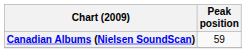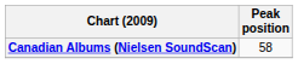 <table class="wikitable sortable plainrowheaders" style="text-align:center;">
 <tr>
 <th scope="col">Chart (2009)</th>
 <th scope="col">Peak<br>position</th>
 </tr>
 <tr>
 <th scope="row"><a href='#'>Canadian Albums</a> (<a href='#'>Nielsen SoundScan</a>)</th>
-<td>59</td>
+<td>58</td>
 </tr>
 <tr>
 </tr>
 <tr>
 </tr>
 </table>
